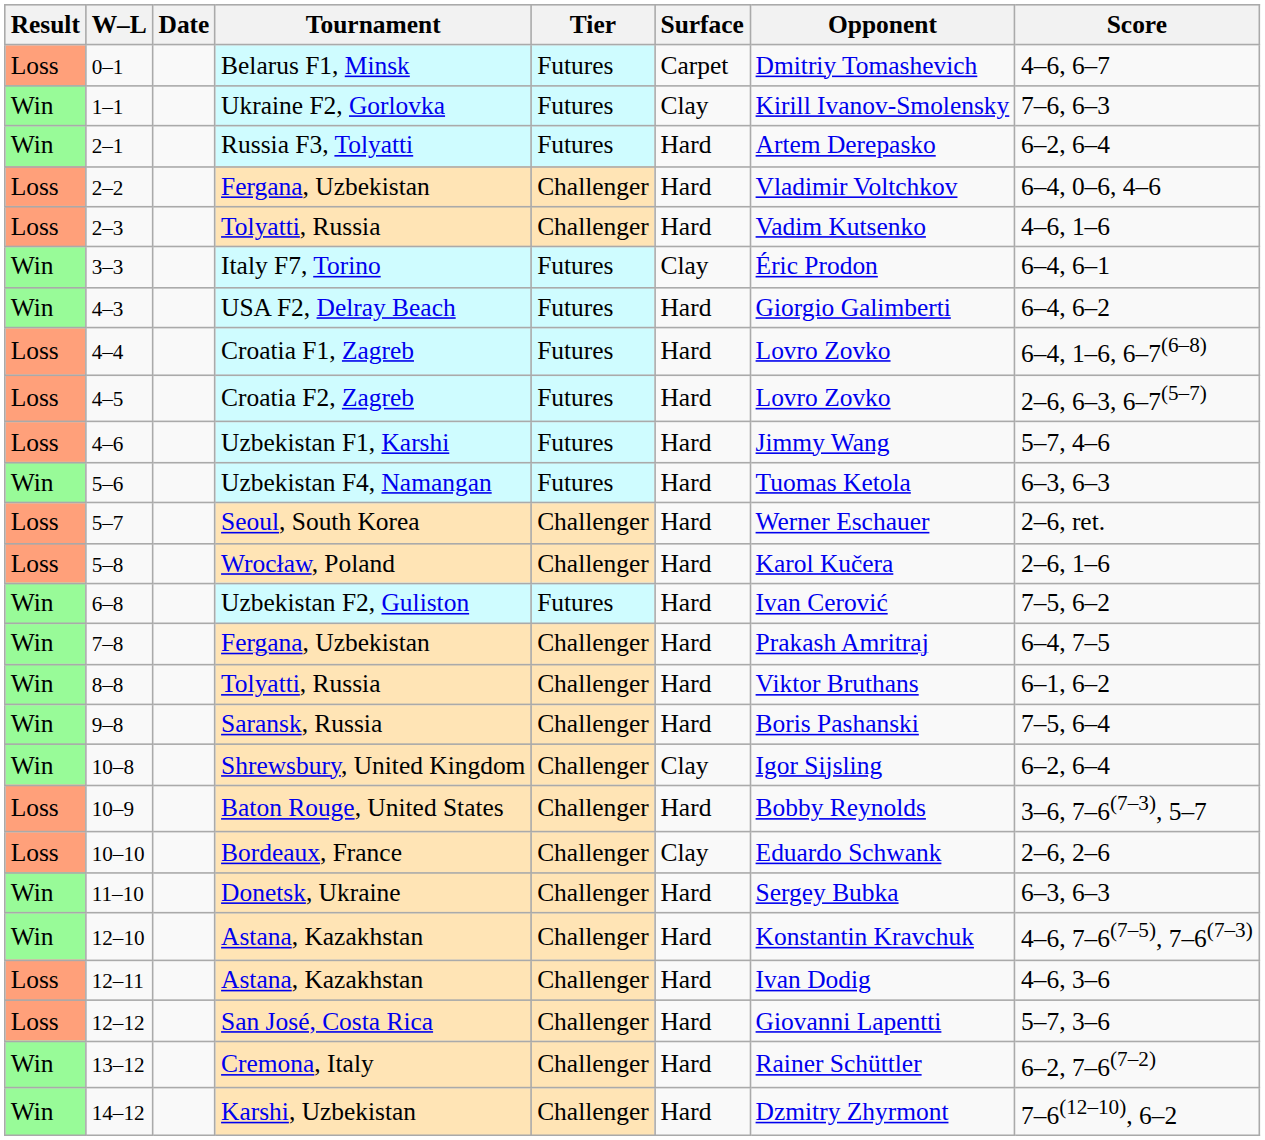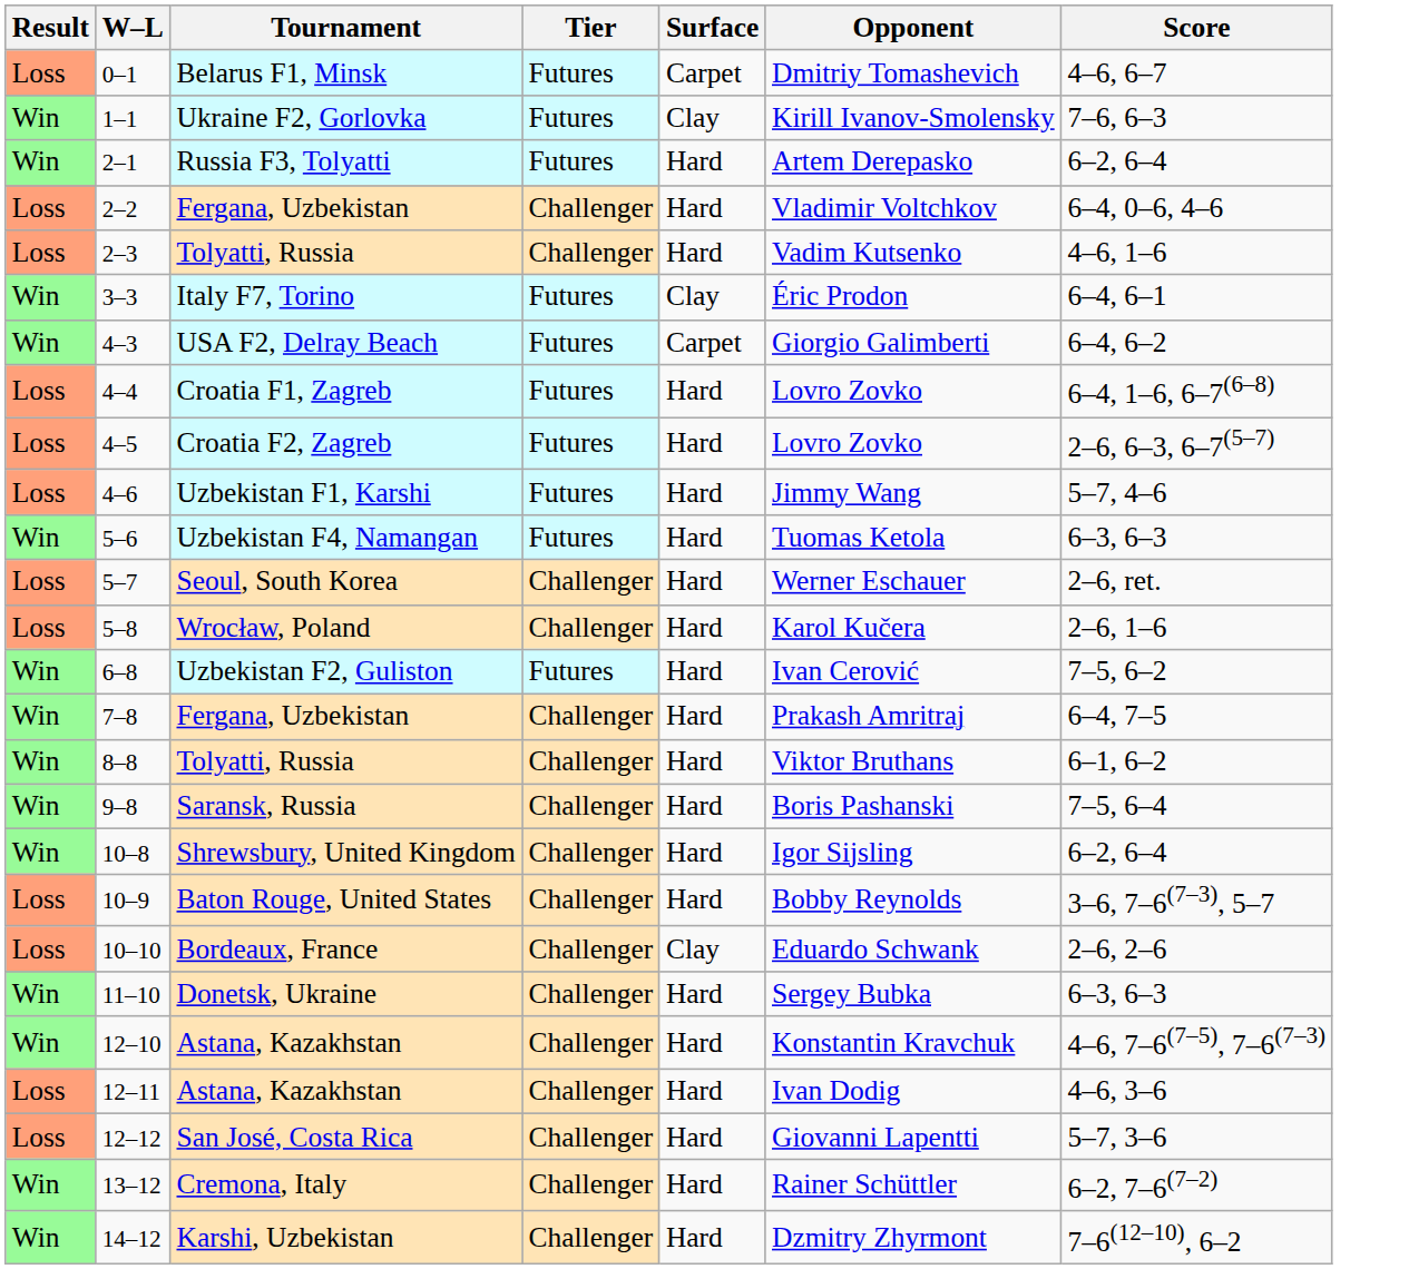 <table class="sortable wikitable">
 <tr>
 <th>Result</th>
 <th class="unsortable">W–L</th>
-<th>Date</th>
 <th>Tournament</th>
 <th>Tier</th>
 <th>Surface</th>
 <th>Opponent</th>
 <th class="unsortable">Score</th>
 </tr>
 <tr>
 <td style="background:#ffa07a;">Loss</td>
 <td><small>0–1</small></td>
-<td></td>
 <td style="background:#cffcff;">Belarus F1, <a href='#'>Minsk</a></td>
 <td style="background:#cffcff;">Futures</td>
 <td>Carpet</td>
 <td> <a href='#'>Dmitriy Tomashevich</a></td>
 <td>4–6, 6–7</td>
 </tr>
 <tr>
 <td style="background:#98fb98;">Win</td>
 <td><small>1–1</small></td>
-<td></td>
 <td style="background:#cffcff;">Ukraine F2, <a href='#'>Gorlovka</a></td>
 <td style="background:#cffcff;">Futures</td>
 <td>Clay</td>
 <td> <a href='#'>Kirill Ivanov-Smolensky</a></td>
 <td>7–6, 6–3</td>
 </tr>
 <tr>
 <td style="background:#98fb98;">Win</td>
 <td><small>2–1</small></td>
-<td></td>
 <td style="background:#cffcff;">Russia F3, <a href='#'>Tolyatti</a></td>
 <td style="background:#cffcff;">Futures</td>
 <td>Hard</td>
 <td> <a href='#'>Artem Derepasko</a></td>
 <td>6–2, 6–4</td>
 </tr>
 <tr>
 <td style="background:#ffa07a;">Loss</td>
 <td><small>2–2</small></td>
-<td></td>
 <td style="background:moccasin;"><a href='#'>Fergana</a>, Uzbekistan</td>
 <td style="background:moccasin;">Challenger</td>
 <td>Hard</td>
 <td> <a href='#'>Vladimir Voltchkov</a></td>
 <td>6–4, 0–6, 4–6</td>
 </tr>
 <tr>
 <td style="background:#ffa07a;">Loss</td>
 <td><small>2–3</small></td>
-<td></td>
 <td style="background:moccasin;"><a href='#'>Tolyatti</a>, Russia</td>
 <td style="background:moccasin;">Challenger</td>
 <td>Hard</td>
 <td> <a href='#'>Vadim Kutsenko</a></td>
 <td>4–6, 1–6</td>
 </tr>
 <tr>
 <td style="background:#98fb98;">Win</td>
 <td><small>3–3</small></td>
-<td></td>
 <td style="background:#cffcff;">Italy F7, <a href='#'>Torino</a></td>
 <td style="background:#cffcff;">Futures</td>
 <td>Clay</td>
 <td> <a href='#'>Éric Prodon</a></td>
 <td>6–4, 6–1</td>
 </tr>
 <tr>
 <td style="background:#98fb98;">Win</td>
 <td><small>4–3</small></td>
-<td></td>
 <td style="background:#cffcff;">USA F2, <a href='#'>Delray Beach</a></td>
 <td style="background:#cffcff;">Futures</td>
-<td>Hard</td>
+<td>Carpet</td>
 <td> <a href='#'>Giorgio Galimberti</a></td>
 <td>6–4, 6–2</td>
 </tr>
 <tr>
 <td style="background:#ffa07a;">Loss</td>
 <td><small>4–4</small></td>
-<td></td>
 <td style="background:#cffcff;">Croatia F1, <a href='#'>Zagreb</a></td>
 <td style="background:#cffcff;">Futures</td>
 <td>Hard</td>
 <td> <a href='#'>Lovro Zovko</a></td>
 <td>6–4, 1–6, 6–7<sup>(6–8)</sup></td>
 </tr>
 <tr>
 <td style="background:#ffa07a;">Loss</td>
 <td><small>4–5</small></td>
-<td></td>
 <td style="background:#cffcff;">Croatia F2, <a href='#'>Zagreb</a></td>
 <td style="background:#cffcff;">Futures</td>
 <td>Hard</td>
 <td> <a href='#'>Lovro Zovko</a></td>
 <td>2–6, 6–3, 6–7<sup>(5–7)</sup></td>
 </tr>
 <tr>
 <td style="background:#ffa07a;">Loss</td>
 <td><small>4–6</small></td>
-<td></td>
 <td style="background:#cffcff;">Uzbekistan F1, <a href='#'>Karshi</a></td>
 <td style="background:#cffcff;">Futures</td>
 <td>Hard</td>
 <td> <a href='#'>Jimmy Wang</a></td>
 <td>5–7, 4–6</td>
 </tr>
 <tr>
 <td style="background:#98fb98;">Win</td>
 <td><small>5–6</small></td>
-<td></td>
 <td style="background:#cffcff;">Uzbekistan F4, <a href='#'>Namangan</a></td>
 <td style="background:#cffcff;">Futures</td>
 <td>Hard</td>
 <td> <a href='#'>Tuomas Ketola</a></td>
 <td>6–3, 6–3</td>
 </tr>
 <tr>
 <td style="background:#ffa07a;">Loss</td>
 <td><small>5–7</small></td>
-<td></td>
 <td style="background:moccasin;"><a href='#'>Seoul</a>, South Korea</td>
 <td style="background:moccasin;">Challenger</td>
 <td>Hard</td>
 <td> <a href='#'>Werner Eschauer</a></td>
 <td>2–6, ret.</td>
 </tr>
 <tr>
 <td style="background:#ffa07a;">Loss</td>
 <td><small>5–8</small></td>
-<td></td>
 <td style="background:moccasin;"><a href='#'>Wrocław</a>, Poland</td>
 <td style="background:moccasin;">Challenger</td>
 <td>Hard</td>
 <td> <a href='#'>Karol Kučera</a></td>
 <td>2–6, 1–6</td>
 </tr>
 <tr>
 <td style="background:#98fb98;">Win</td>
 <td><small>6–8</small></td>
-<td></td>
 <td style="background:#cffcff;">Uzbekistan F2, <a href='#'>Guliston</a></td>
 <td style="background:#cffcff;">Futures</td>
 <td>Hard</td>
 <td> <a href='#'>Ivan Cerović</a></td>
 <td>7–5, 6–2</td>
 </tr>
 <tr>
 <td style="background:#98fb98;">Win</td>
 <td><small>7–8</small></td>
-<td></td>
 <td style="background:moccasin;"><a href='#'>Fergana</a>, Uzbekistan</td>
 <td style="background:moccasin;">Challenger</td>
 <td>Hard</td>
 <td> <a href='#'>Prakash Amritraj</a></td>
 <td>6–4, 7–5</td>
 </tr>
 <tr>
 <td style="background:#98fb98;">Win</td>
 <td><small>8–8</small></td>
-<td></td>
 <td style="background:moccasin;"><a href='#'>Tolyatti</a>, Russia</td>
 <td style="background:moccasin;">Challenger</td>
 <td>Hard</td>
 <td> <a href='#'>Viktor Bruthans</a></td>
 <td>6–1, 6–2</td>
 </tr>
 <tr>
 <td style="background:#98fb98;">Win</td>
 <td><small>9–8</small></td>
-<td></td>
 <td style="background:moccasin;"><a href='#'>Saransk</a>, Russia</td>
 <td style="background:moccasin;">Challenger</td>
 <td>Hard</td>
 <td> <a href='#'>Boris Pashanski</a></td>
 <td>7–5, 6–4</td>
 </tr>
 <tr>
 <td style="background:#98fb98;">Win</td>
 <td><small>10–8</small></td>
-<td></td>
 <td style="background:moccasin;"><a href='#'>Shrewsbury</a>, United Kingdom</td>
 <td style="background:moccasin;">Challenger</td>
-<td>Clay</td>
+<td>Hard</td>
 <td> <a href='#'>Igor Sijsling</a></td>
 <td>6–2, 6–4</td>
 </tr>
 <tr>
 <td style="background:#ffa07a;">Loss</td>
 <td><small>10–9</small></td>
-<td></td>
 <td style="background:moccasin;"><a href='#'>Baton Rouge</a>, United States</td>
 <td style="background:moccasin;">Challenger</td>
 <td>Hard</td>
 <td> <a href='#'>Bobby Reynolds</a></td>
 <td>3–6, 7–6<sup>(7–3)</sup>, 5–7</td>
 </tr>
 <tr>
 <td style="background:#ffa07a;">Loss</td>
 <td><small>10–10</small></td>
-<td></td>
 <td style="background:moccasin;"><a href='#'>Bordeaux</a>, France</td>
 <td style="background:moccasin;">Challenger</td>
 <td>Clay</td>
 <td> <a href='#'>Eduardo Schwank</a></td>
 <td>2–6, 2–6</td>
 </tr>
 <tr>
 <td style="background:#98fb98;">Win</td>
 <td><small>11–10</small></td>
-<td></td>
 <td style="background:moccasin;"><a href='#'>Donetsk</a>, Ukraine</td>
 <td style="background:moccasin;">Challenger</td>
 <td>Hard</td>
 <td> <a href='#'>Sergey Bubka</a></td>
 <td>6–3, 6–3</td>
 </tr>
 <tr>
 <td style="background:#98fb98;">Win</td>
 <td><small>12–10</small></td>
-<td></td>
 <td style="background:moccasin;"><a href='#'>Astana</a>, Kazakhstan</td>
 <td style="background:moccasin;">Challenger</td>
 <td>Hard</td>
 <td> <a href='#'>Konstantin Kravchuk</a></td>
 <td>4–6, 7–6<sup>(7–5)</sup>, 7–6<sup>(7–3)</sup></td>
 </tr>
 <tr>
 <td style="background:#ffa07a;">Loss</td>
 <td><small>12–11</small></td>
-<td></td>
 <td style="background:moccasin;"><a href='#'>Astana</a>, Kazakhstan</td>
 <td style="background:moccasin;">Challenger</td>
 <td>Hard</td>
 <td> <a href='#'>Ivan Dodig</a></td>
 <td>4–6, 3–6</td>
 </tr>
 <tr>
 <td style="background:#ffa07a;">Loss</td>
 <td><small>12–12</small></td>
-<td></td>
 <td style="background:moccasin;"><a href='#'>San José, Costa Rica</a></td>
 <td style="background:moccasin;">Challenger</td>
 <td>Hard</td>
 <td> <a href='#'>Giovanni Lapentti</a></td>
 <td>5–7, 3–6</td>
 </tr>
 <tr>
 <td style="background:#98fb98;">Win</td>
 <td><small>13–12</small></td>
-<td></td>
 <td style="background:moccasin;"><a href='#'>Cremona</a>, Italy</td>
 <td style="background:moccasin;">Challenger</td>
 <td>Hard</td>
 <td> <a href='#'>Rainer Schüttler</a></td>
 <td>6–2, 7–6<sup>(7–2)</sup></td>
 </tr>
 <tr>
 <td style="background:#98fb98;">Win</td>
 <td><small>14–12</small></td>
-<td></td>
 <td style="background:moccasin;"><a href='#'>Karshi</a>, Uzbekistan</td>
 <td style="background:moccasin;">Challenger</td>
 <td>Hard</td>
 <td> <a href='#'>Dzmitry Zhyrmont</a></td>
 <td>7–6<sup>(12–10)</sup>, 6–2</td>
 </tr>
 </table>
